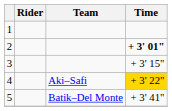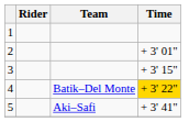 <table class="wikitable">
 <tr>
 <th></th>
 <th>Rider</th>
 <th>Team</th>
 <th>Time</th>
 </tr>
 <tr>
 <td style="text-align:center;">1</td>
 <td> </td>
 <td></td>
 <td align=right></td>
 </tr>
 <tr>
 <td style="text-align:center;">2</td>
 <td> </td>
 <td></td>
-<td align=right><strong>+ 3' 01"</strong></td>
+<td align=right>+ 3' 01"</td>
 </tr>
 <tr>
 <td style="text-align:center;">3</td>
 <td></td>
 <td></td>
 <td align=right>+ 3' 15"</td>
 </tr>
 <tr>
 <td style="text-align:center;">4</td>
 <td></td>
-<td><a href='#'>Aki–Safi</a></td>
+<td><a href='#'>Batik–Del Monte</a></td>
 <td align=right style="background: gold;">+ 3' 22"</td>
 </tr>
 <tr>
 <td style="text-align:center;">5</td>
 <td></td>
-<td><a href='#'>Batik–Del Monte</a></td>
+<td><a href='#'>Aki–Safi</a></td>
 <td align=right>+ 3' 41"</td>
 </tr>
 <tr>
 </tr>
 </table>
